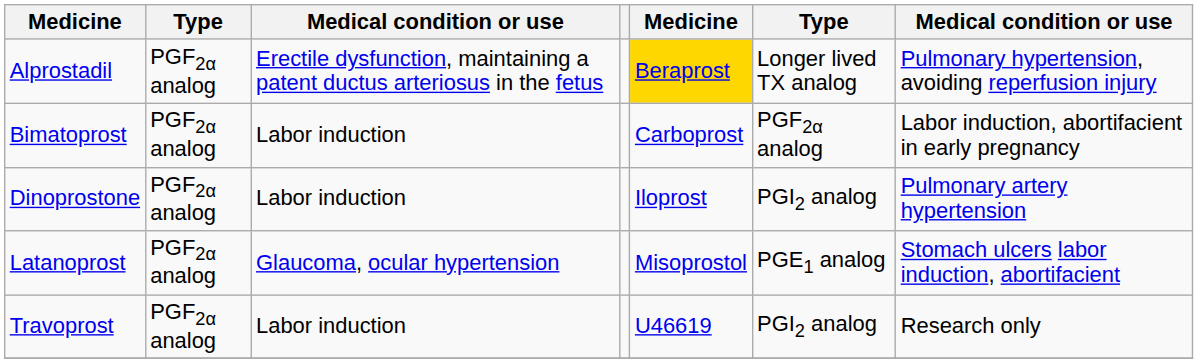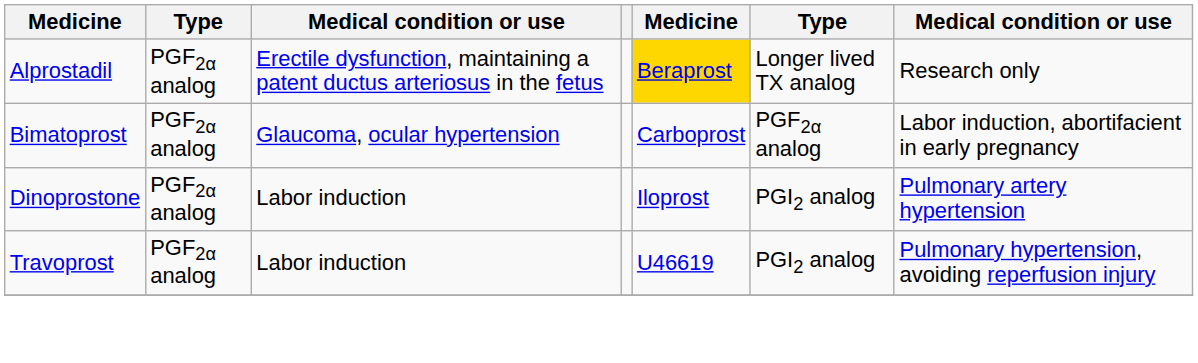 <table class="wikitable">
 <tr>
 <th>Medicine</th>
 <th>Type</th>
 <th>Medical condition or use</th>
 <th></th>
 <th>Medicine</th>
 <th>Type</th>
 <th>Medical condition or use</th>
 </tr>
 <tr>
 <td><a href='#'>Alprostadil</a></td>
 <td>PGF<sub>2α</sub> analog</td>
 <td><a href='#'>Erectile dysfunction</a>, maintaining a <a href='#'>patent ductus arteriosus</a> in the <a href='#'>fetus</a></td>
 <td></td>
 <td style="background: gold;"><a href='#'>Beraprost</a></td>
 <td>Longer lived TX analog</td>
-<td><a href='#'>Pulmonary hypertension</a>, avoiding <a href='#'>reperfusion injury</a></td>
+<td>Research only</td>
 </tr>
 <tr>
 <td><a href='#'>Bimatoprost</a></td>
 <td>PGF<sub>2α</sub> analog</td>
-<td>Labor induction</td>
+<td><a href='#'>Glaucoma</a>, <a href='#'>ocular hypertension</a></td>
 <td></td>
 <td><a href='#'>Carboprost</a></td>
 <td>PGF<sub>2α</sub> analog</td>
 <td>Labor induction, abortifacient in early pregnancy</td>
 </tr>
 <tr>
 <td><a href='#'>Dinoprostone</a></td>
 <td>PGF<sub>2α</sub> analog</td>
 <td>Labor induction</td>
 <td></td>
 <td><a href='#'>Iloprost</a></td>
 <td>PGI<sub>2</sub> analog</td>
 <td><a href='#'>Pulmonary artery hypertension</a></td>
 </tr>
 <tr>
-<td><a href='#'>Latanoprost</a></td>
-<td>PGF<sub>2α</sub> analog</td>
-<td><a href='#'>Glaucoma</a>, <a href='#'>ocular hypertension</a></td>
-<td></td>
-<td><a href='#'>Misoprostol</a></td>
-<td>PGE<sub>1</sub> analog</td>
-<td><a href='#'>Stomach ulcers</a> <a href='#'>labor induction</a>, <a href='#'>abortifacient</a></td>
-</tr>
-<tr>
 <td><a href='#'>Travoprost</a></td>
 <td>PGF<sub>2α</sub> analog</td>
 <td>Labor induction</td>
 <td></td>
 <td><a href='#'>U46619</a></td>
 <td>PGI<sub>2</sub> analog</td>
-<td>Research only</td>
+<td><a href='#'>Pulmonary hypertension</a>, avoiding <a href='#'>reperfusion injury</a></td>
 </tr>
 <tr>
 </tr>
 </table>
